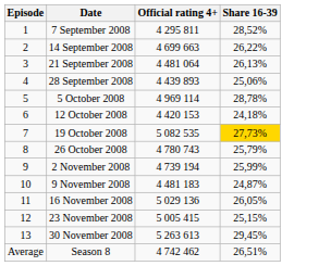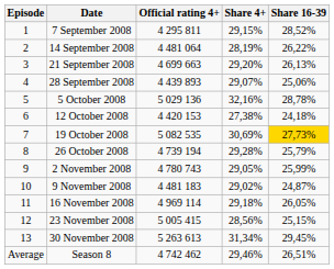 <table class="wikitable" style="font-size:100%; text-align:center">
 <tr>
 <th>Episode</th>
 <th>Date</th>
 <th>Official rating 4+</th>
+<th>Share 4+</th>
 <th>Share 16-39</th>
 </tr>
 <tr>
 <td>1</td>
 <td>7 September 2008</td>
 <td>4 295 811</td>
+<td>29,15%</td>
 <td>28,52%</td>
 </tr>
 <tr>
 <td>2</td>
 <td>14 September 2008</td>
-<td>4 699 663</td>
+<td>4 481 064</td>
+<td>28,19%</td>
 <td>26,22%</td>
 </tr>
 <tr>
 <td>3</td>
 <td>21 September 2008</td>
-<td>4 481 064</td>
+<td>4 699 663</td>
+<td>29,20%</td>
 <td>26,13%</td>
 </tr>
 <tr>
 <td>4</td>
 <td>28 September 2008</td>
 <td>4 439 893</td>
+<td>29,07%</td>
 <td>25,06%</td>
 </tr>
 <tr>
 <td>5</td>
 <td>5 October 2008</td>
-<td>4 969 114</td>
+<td>5 029 136</td>
+<td>32,16%</td>
 <td>28,78%</td>
 </tr>
 <tr>
 <td>6</td>
 <td>12 October 2008</td>
 <td>4 420 153</td>
+<td>27,38%</td>
 <td>24,18%</td>
 </tr>
 <tr>
 <td>7</td>
 <td>19 October 2008</td>
 <td>5 082 535</td>
+<td>30,69%</td>
 <td style="background: gold;">27,73%</td>
 </tr>
 <tr>
 <td>8</td>
 <td>26 October 2008</td>
-<td>4 780 743</td>
+<td>4 739 194</td>
+<td>29,28%</td>
 <td>25,79%</td>
 </tr>
 <tr>
 <td>9</td>
 <td>2 November 2008</td>
-<td>4 739 194</td>
+<td>4 780 743</td>
+<td>29,05%</td>
 <td>25,99%</td>
 </tr>
 <tr>
 <td>10</td>
 <td>9 November 2008</td>
 <td>4 481 183</td>
+<td>29,02%</td>
 <td>24,87%</td>
 </tr>
 <tr>
 <td>11</td>
 <td>16 November 2008</td>
-<td>5 029 136</td>
+<td>4 969 114</td>
+<td>29,18%</td>
 <td>26,05%</td>
 </tr>
 <tr>
 <td>12</td>
 <td>23 November 2008</td>
 <td>5 005 415</td>
+<td>28,56%</td>
 <td>25,15%</td>
 </tr>
 <tr>
 <td>13</td>
 <td>30 November 2008</td>
 <td>5 263 613</td>
+<td>31,34%</td>
 <td>29,45%</td>
 </tr>
 <tr>
 <td>Average</td>
 <td>Season 8</td>
 <td>4 742 462</td>
+<td>29,46%</td>
 <td>26,51%</td>
 </tr>
 </table>
